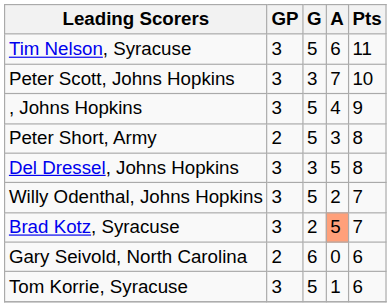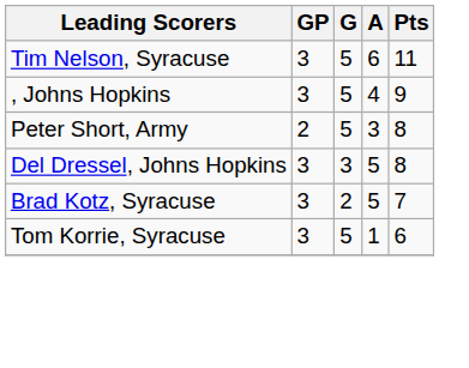 <table class="wikitable">
 <tr>
 <th>Leading Scorers</th>
 <th>GP</th>
 <th>G</th>
 <th>A</th>
 <th>Pts</th>
 </tr>
 <tr>
 <td><a href='#'>Tim Nelson</a>, Syracuse</td>
 <td>3</td>
 <td>5</td>
 <td>6</td>
 <td>11</td>
-</tr>
-<tr>
-<td>Peter Scott, Johns Hopkins</td>
-<td>3</td>
-<td>3</td>
-<td>7</td>
-<td>10</td>
 </tr>
 <tr>
 <td>, Johns Hopkins</td>
 <td>3</td>
 <td>5</td>
 <td>4</td>
 <td>9</td>
 </tr>
 <tr>
 <td>Peter Short, Army</td>
 <td>2</td>
 <td>5</td>
 <td>3</td>
 <td>8</td>
 </tr>
 <tr>
 <td><a href='#'>Del Dressel</a>, Johns Hopkins</td>
 <td>3</td>
 <td>3</td>
 <td>5</td>
 <td>8</td>
 </tr>
 <tr>
-<td>Willy Odenthal, Johns Hopkins</td>
-<td>3</td>
-<td>5</td>
-<td>2</td>
-<td>7</td>
-</tr>
-<tr>
 <td><a href='#'>Brad Kotz</a>, Syracuse</td>
 <td>3</td>
 <td>2</td>
-<td style="background: lightsalmon;">5</td>
+<td>5</td>
 <td>7</td>
-</tr>
-<tr>
-<td>Gary Seivold, North Carolina</td>
-<td>2</td>
-<td>6</td>
-<td>0</td>
-<td>6</td>
 </tr>
 <tr>
 <td>Tom Korrie, Syracuse</td>
 <td>3</td>
 <td>5</td>
 <td>1</td>
 <td>6</td>
 </tr>
 <tr>
 </tr>
 </table>
